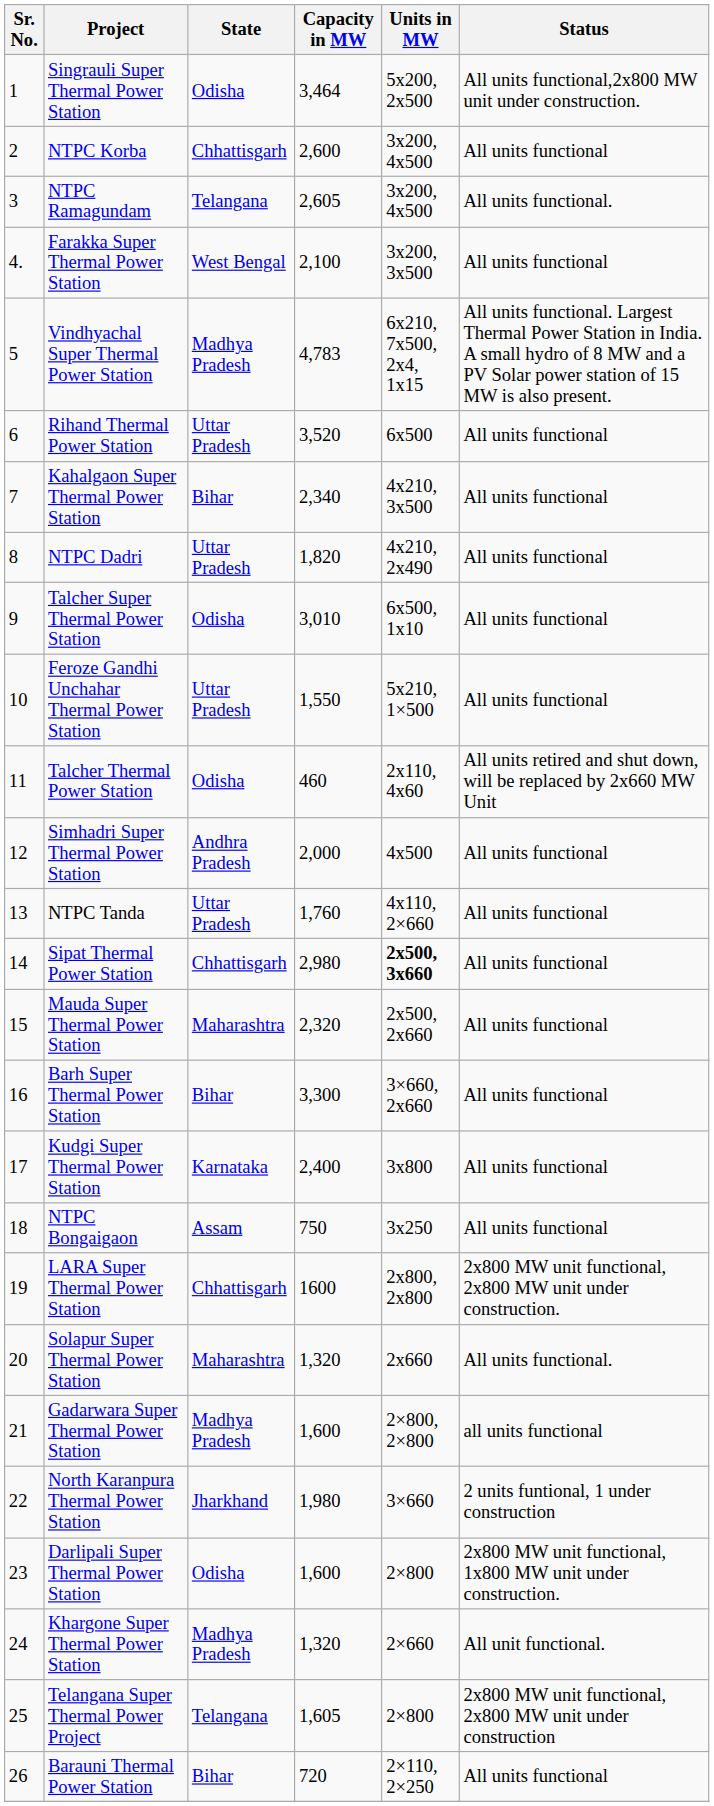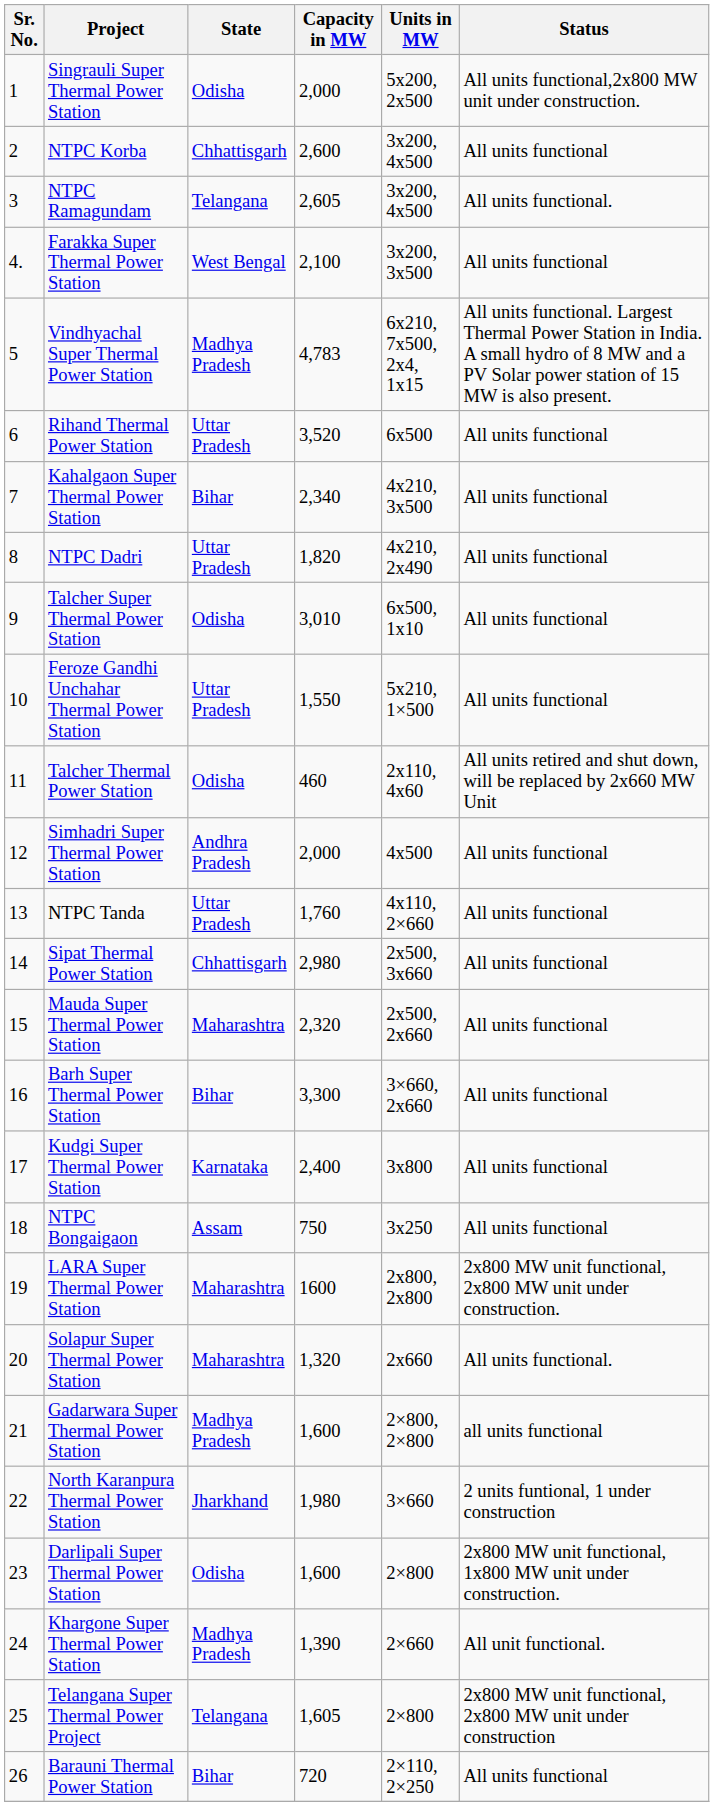 <table class="wikitable sortable">
 <tr>
 <th>Sr. No.</th>
 <th>Project</th>
 <th>State</th>
 <th>Capacity in <a href='#'>MW</a></th>
 <th>Units in <a href='#'>MW</a></th>
 <th>Status</th>
 </tr>
 <tr>
 <td>1</td>
 <td><a href='#'>Singrauli Super Thermal Power Station</a></td>
 <td><a href='#'>Odisha</a></td>
-<td>3,464</td>
+<td>2,000</td>
 <td>5x200, 2x500</td>
 <td>All units functional,2x800 MW unit under construction.</td>
 </tr>
 <tr>
 <td>2</td>
 <td><a href='#'>NTPC Korba</a></td>
 <td><a href='#'>Chhattisgarh</a></td>
 <td>2,600</td>
 <td>3x200, 4x500</td>
 <td>All units functional</td>
 </tr>
 <tr>
 <td>3</td>
 <td><a href='#'>NTPC Ramagundam</a></td>
 <td><a href='#'>Telangana</a></td>
 <td>2,605</td>
 <td>3x200, 4x500</td>
 <td>All units functional.</td>
 </tr>
 <tr>
 <td>4.</td>
 <td><a href='#'>Farakka Super Thermal Power Station</a></td>
 <td><a href='#'>West Bengal</a></td>
 <td>2,100</td>
 <td>3x200, 3x500</td>
 <td>All units functional</td>
 </tr>
 <tr>
 <td>5</td>
 <td><a href='#'>Vindhyachal Super Thermal Power Station</a></td>
 <td><a href='#'>Madhya Pradesh</a></td>
 <td>4,783</td>
 <td>6x210, 7x500, 2x4, 1x15</td>
 <td>All units functional. Largest Thermal Power Station in India. A small hydro of 8 MW and a PV Solar power station of 15 MW is also present.</td>
 </tr>
 <tr>
 <td>6</td>
 <td><a href='#'>Rihand Thermal Power Station</a></td>
 <td><a href='#'>Uttar Pradesh</a></td>
 <td>3,520</td>
 <td>6x500</td>
 <td>All units functional</td>
 </tr>
 <tr>
 <td>7</td>
 <td><a href='#'>Kahalgaon Super Thermal Power Station</a></td>
 <td><a href='#'>Bihar</a></td>
 <td>2,340</td>
 <td>4x210, 3x500</td>
 <td>All units functional</td>
 </tr>
 <tr>
 <td>8</td>
 <td><a href='#'>NTPC Dadri</a></td>
 <td><a href='#'>Uttar Pradesh</a></td>
 <td>1,820</td>
 <td>4x210, 2x490</td>
 <td>All units functional</td>
 </tr>
 <tr>
 <td>9</td>
 <td><a href='#'>Talcher Super Thermal Power Station</a></td>
 <td><a href='#'>Odisha</a></td>
 <td>3,010</td>
 <td>6x500, 1x10</td>
 <td>All units functional</td>
 </tr>
 <tr>
 <td>10</td>
 <td><a href='#'>Feroze Gandhi Unchahar Thermal Power Station</a></td>
 <td><a href='#'>Uttar Pradesh</a></td>
 <td>1,550</td>
 <td>5x210, 1×500</td>
 <td>All units functional</td>
 </tr>
 <tr>
 <td>11</td>
 <td><a href='#'>Talcher Thermal Power Station</a></td>
 <td><a href='#'>Odisha</a></td>
 <td>460</td>
 <td>2x110, 4x60</td>
 <td>All units retired and shut down, will be replaced by 2x660 MW Unit</td>
 </tr>
 <tr>
 <td>12</td>
 <td><a href='#'>Simhadri Super Thermal Power Station</a></td>
 <td><a href='#'>Andhra Pradesh</a></td>
 <td>2,000</td>
 <td>4x500</td>
 <td>All units functional</td>
 </tr>
 <tr>
 <td>13</td>
 <td><span>NTPC Tanda</span></td>
 <td><a href='#'>Uttar Pradesh</a></td>
 <td>1,760</td>
 <td>4x110, 2×660</td>
 <td>All units functional</td>
 </tr>
 <tr>
 <td>14</td>
 <td><a href='#'>Sipat Thermal Power Station</a></td>
 <td><a href='#'>Chhattisgarh</a></td>
 <td>2,980</td>
-<td><strong>2x500, 3x660</strong></td>
+<td>2x500, 3x660</td>
 <td>All units functional</td>
 </tr>
 <tr>
 <td>15</td>
 <td><a href='#'>Mauda Super Thermal Power Station</a></td>
 <td><a href='#'>Maharashtra</a></td>
 <td>2,320</td>
 <td>2x500, 2x660</td>
 <td>All units functional</td>
 </tr>
 <tr>
 <td>16</td>
 <td><a href='#'>Barh Super Thermal Power Station</a></td>
 <td><a href='#'>Bihar</a></td>
 <td>3,300</td>
 <td>3×660,  2x660</td>
 <td>All units functional</td>
 </tr>
 <tr>
 <td>17</td>
 <td><a href='#'>Kudgi Super Thermal Power Station</a></td>
 <td><a href='#'>Karnataka</a></td>
 <td>2,400</td>
 <td>3x800</td>
 <td>All units functional</td>
 </tr>
 <tr>
 <td>18</td>
 <td><a href='#'>NTPC Bongaigaon</a></td>
 <td><a href='#'>Assam</a></td>
 <td>750</td>
 <td>3x250</td>
 <td>All units functional</td>
 </tr>
 <tr>
 <td>19</td>
 <td><a href='#'>LARA Super Thermal Power Station</a></td>
-<td><a href='#'>Chhattisgarh</a></td>
+<td><a href='#'>Maharashtra</a></td>
 <td>1600</td>
 <td>2x800,  2x800</td>
 <td>2x800 MW unit functional, 2x800 MW unit under construction.</td>
 </tr>
 <tr>
 <td>20</td>
 <td><a href='#'>Solapur Super Thermal Power Station</a></td>
 <td><a href='#'>Maharashtra</a></td>
 <td>1,320</td>
 <td>2x660</td>
 <td>All units functional.</td>
 </tr>
 <tr>
 <td>21</td>
 <td><a href='#'>Gadarwara Super Thermal Power Station</a></td>
 <td><a href='#'>Madhya Pradesh</a></td>
 <td>1,600</td>
 <td>2×800, 2×800</td>
 <td>all units functional</td>
 </tr>
 <tr>
 <td>22</td>
 <td><a href='#'>North Karanpura Thermal Power Station</a></td>
 <td><a href='#'>Jharkhand</a></td>
 <td>1,980</td>
 <td>3×660</td>
 <td>2 units funtional, 1 under construction</td>
 </tr>
 <tr>
 <td>23</td>
 <td><a href='#'>Darlipali Super Thermal Power Station</a></td>
 <td><a href='#'>Odisha</a></td>
 <td>1,600</td>
 <td>2×800</td>
 <td>2x800 MW unit functional, 1x800 MW unit under construction.</td>
 </tr>
 <tr>
 <td>24</td>
 <td><a href='#'>Khargone Super Thermal Power Station</a></td>
 <td><a href='#'>Madhya Pradesh</a></td>
-<td>1,320</td>
+<td>1,390</td>
 <td>2×660</td>
 <td>All unit functional.</td>
 </tr>
 <tr>
 <td>25</td>
 <td><a href='#'>Telangana Super Thermal Power Project</a></td>
 <td><a href='#'>Telangana</a></td>
 <td>1,605</td>
 <td>2×800</td>
 <td>2x800 MW unit functional, 2x800 MW unit under construction</td>
 </tr>
 <tr>
 <td>26</td>
 <td><a href='#'>Barauni Thermal Power Station</a></td>
 <td><a href='#'>Bihar</a></td>
 <td>720</td>
 <td>2×110,  2×250</td>
 <td>All units functional</td>
 </tr>
 <tr>
 </tr>
 </table>
